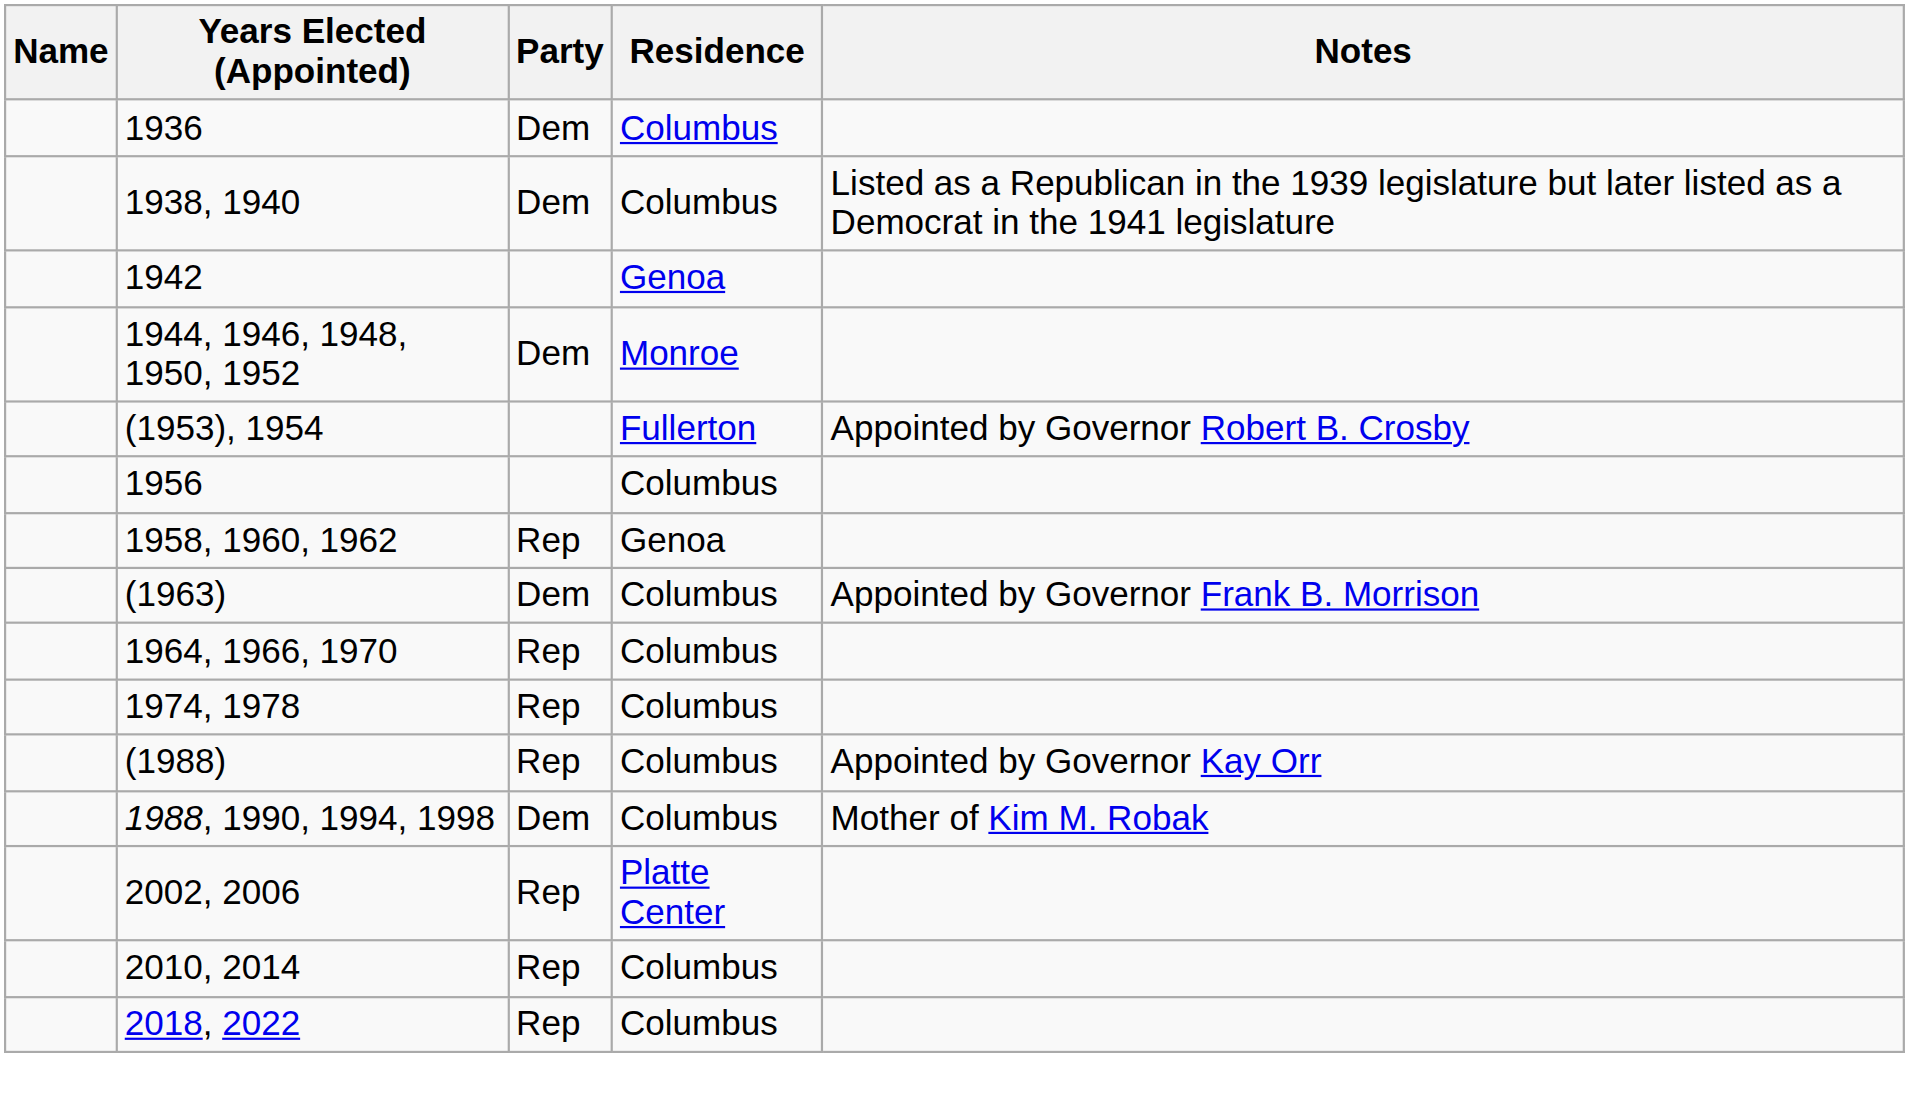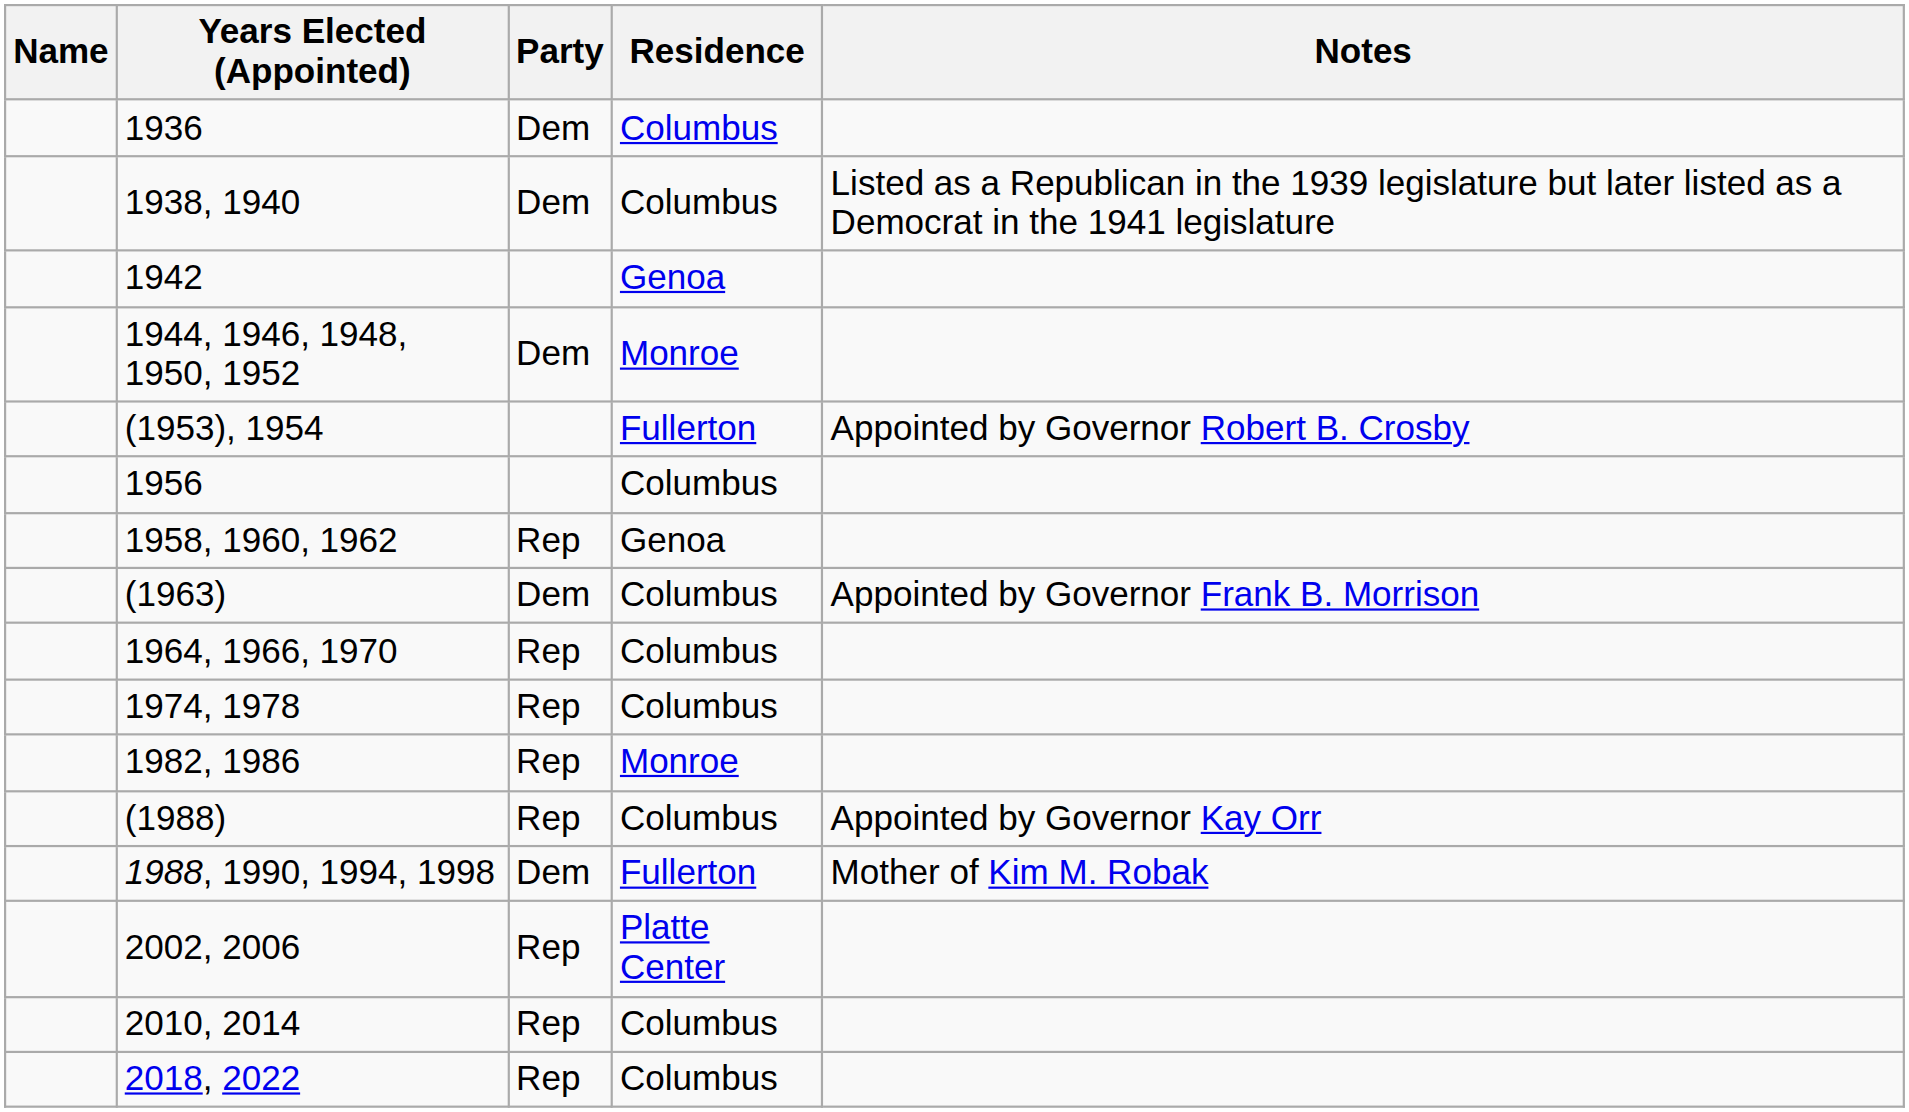 <table class="wikitable sortable">
 <tr>
 <th>Name</th>
 <th>Years Elected (Appointed)</th>
 <th>Party</th>
 <th>Residence</th>
 <th>Notes</th>
 </tr>
 <tr>
 <td></td>
 <td>1936</td>
 <td>Dem</td>
 <td><a href='#'>Columbus</a></td>
 <td></td>
 </tr>
 <tr>
 <td></td>
 <td>1938, 1940</td>
 <td>Dem</td>
 <td>Columbus</td>
 <td>Listed as a Republican in the 1939 legislature but later listed as a Democrat in the 1941 legislature</td>
 </tr>
 <tr>
 <td></td>
 <td>1942</td>
 <td></td>
 <td><a href='#'>Genoa</a></td>
 <td></td>
 </tr>
 <tr>
 <td></td>
 <td>1944, 1946, 1948, 1950, 1952</td>
 <td>Dem</td>
 <td><a href='#'>Monroe</a></td>
 <td></td>
 </tr>
 <tr>
 <td></td>
 <td>(1953), 1954</td>
 <td></td>
 <td><a href='#'>Fullerton</a></td>
 <td>Appointed by Governor <a href='#'>Robert B. Crosby</a></td>
 </tr>
 <tr>
 <td></td>
 <td>1956</td>
 <td></td>
 <td>Columbus</td>
 <td></td>
 </tr>
 <tr>
 <td></td>
 <td>1958, 1960, 1962</td>
 <td>Rep</td>
 <td>Genoa</td>
 <td></td>
 </tr>
 <tr>
 <td></td>
 <td>(1963)</td>
 <td>Dem</td>
 <td>Columbus</td>
 <td>Appointed by Governor <a href='#'>Frank B. Morrison</a></td>
 </tr>
 <tr>
 <td></td>
 <td>1964, 1966, 1970</td>
 <td>Rep</td>
 <td>Columbus</td>
 <td></td>
 </tr>
 <tr>
 <td></td>
 <td>1974, 1978</td>
 <td>Rep</td>
 <td>Columbus</td>
 <td></td>
 </tr>
 <tr>
 <td></td>
+<td>1982, 1986</td>
+<td>Rep</td>
+<td><a href='#'>Monroe</a></td>
+<td></td>
+</tr>
+<tr>
+<td></td>
 <td>(1988)</td>
 <td>Rep</td>
 <td>Columbus</td>
 <td>Appointed by Governor <a href='#'>Kay Orr</a></td>
 </tr>
 <tr>
 <td></td>
 <td><em>1988</em>, 1990, 1994, 1998</td>
 <td>Dem</td>
-<td>Columbus</td>
+<td><a href='#'>Fullerton</a></td>
 <td>Mother of <a href='#'>Kim M. Robak</a></td>
 </tr>
 <tr>
 <td></td>
 <td>2002, 2006</td>
 <td>Rep</td>
 <td><a href='#'>Platte Center</a></td>
 <td></td>
 </tr>
 <tr>
 <td></td>
 <td>2010, 2014</td>
 <td>Rep</td>
 <td>Columbus</td>
 <td></td>
 </tr>
 <tr>
 <td></td>
 <td><a href='#'>2018</a>, <a href='#'>2022</a></td>
 <td>Rep</td>
 <td>Columbus</td>
 <td></td>
 </tr>
 </table>
